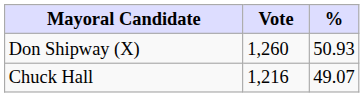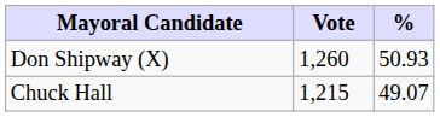 <table class="wikitable">
 <tr>
 <th style="background:#ddf; width:200px;">Mayoral Candidate </th>
 <th style="background:#ddf; width:50px;">Vote</th>
 <th style="background:#ddf; width:30px;">%</th>
 </tr>
 <tr>
 <td>Don Shipway (X)</td>
 <td>1,260</td>
 <td>50.93</td>
 </tr>
 <tr>
 <td>Chuck Hall</td>
-<td>1,216</td>
+<td>1,215</td>
 <td>49.07</td>
 </tr>
 </table>
